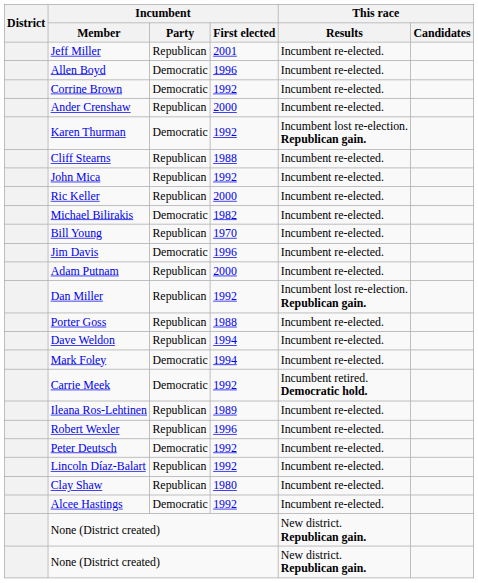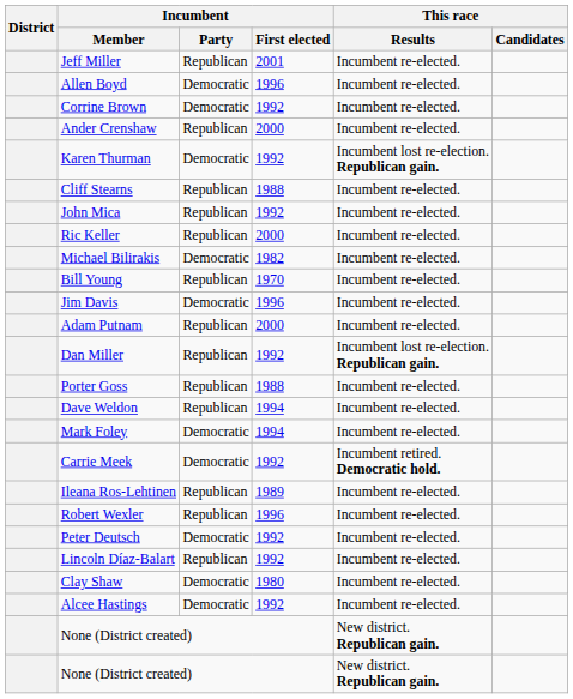 <table class=wikitable>
 <tr>
 <th rowspan=2>District</th>
 <th colspan=3>Incumbent</th>
 <th colspan=2>This race</th>
 </tr>
 <tr>
 <th>Member</th>
 <th>Party</th>
 <th>First elected</th>
 <th>Results</th>
 <th>Candidates</th>
 </tr>
 <tr>
 <th></th>
 <td><a href='#'>Jeff Miller</a></td>
 <td>Republican</td>
 <td><a href='#'>2001 </a></td>
 <td>Incumbent re-elected.</td>
 <td nowrap></td>
 </tr>
 <tr>
 <th></th>
 <td><a href='#'>Allen Boyd</a></td>
 <td>Democratic</td>
 <td><a href='#'>1996</a></td>
 <td>Incumbent re-elected.</td>
 <td nowrap></td>
 </tr>
 <tr>
 <th></th>
 <td><a href='#'>Corrine Brown</a></td>
 <td>Democratic</td>
 <td><a href='#'>1992</a></td>
 <td>Incumbent re-elected.</td>
 <td nowrap></td>
 </tr>
 <tr>
 <th></th>
 <td><a href='#'>Ander Crenshaw</a></td>
 <td>Republican</td>
 <td><a href='#'>2000</a></td>
 <td>Incumbent re-elected.</td>
 <td nowrap></td>
 </tr>
 <tr>
 <th></th>
 <td><a href='#'>Karen Thurman</a></td>
 <td>Democratic</td>
 <td><a href='#'>1992</a></td>
 <td>Incumbent lost re-election.<br><strong>Republican gain.</strong></td>
 <td nowrap></td>
 </tr>
 <tr>
 <th></th>
 <td><a href='#'>Cliff Stearns</a></td>
 <td>Republican</td>
 <td><a href='#'>1988</a></td>
 <td>Incumbent re-elected.</td>
 <td nowrap></td>
 </tr>
 <tr>
 <th></th>
 <td><a href='#'>John Mica</a></td>
 <td>Republican</td>
 <td><a href='#'>1992</a></td>
 <td>Incumbent re-elected.</td>
 <td nowrap></td>
 </tr>
 <tr>
 <th></th>
 <td><a href='#'>Ric Keller</a></td>
 <td>Republican</td>
 <td><a href='#'>2000</a></td>
 <td>Incumbent re-elected.</td>
 <td nowrap></td>
 </tr>
 <tr>
 <th></th>
 <td><a href='#'>Michael Bilirakis</a></td>
 <td>Democratic</td>
 <td><a href='#'>1982</a></td>
 <td>Incumbent re-elected.</td>
 <td nowrap></td>
 </tr>
 <tr>
 <th></th>
 <td><a href='#'>Bill Young</a></td>
 <td>Republican</td>
 <td><a href='#'>1970</a></td>
 <td>Incumbent re-elected.</td>
 <td nowrap></td>
 </tr>
 <tr>
 <th></th>
 <td><a href='#'>Jim Davis</a></td>
 <td>Democratic</td>
 <td><a href='#'>1996</a></td>
 <td>Incumbent re-elected.</td>
 <td nowrap></td>
 </tr>
 <tr>
 <th></th>
 <td><a href='#'>Adam Putnam</a></td>
 <td>Republican</td>
 <td><a href='#'>2000</a></td>
 <td>Incumbent re-elected.</td>
 <td nowrap></td>
 </tr>
 <tr>
 <th></th>
 <td><a href='#'>Dan Miller</a></td>
 <td>Republican</td>
 <td><a href='#'>1992</a></td>
 <td>Incumbent lost re-election.<br><strong>Republican gain.</strong></td>
 <td nowrap></td>
 </tr>
 <tr>
 <th></th>
 <td><a href='#'>Porter Goss</a></td>
 <td>Republican</td>
 <td><a href='#'>1988</a></td>
 <td>Incumbent re-elected.</td>
 <td nowrap></td>
 </tr>
 <tr>
 <th></th>
 <td><a href='#'>Dave Weldon</a></td>
 <td>Republican</td>
 <td><a href='#'>1994</a></td>
 <td>Incumbent re-elected.</td>
 <td nowrap></td>
 </tr>
 <tr>
 <th></th>
 <td><a href='#'>Mark Foley</a></td>
 <td>Democratic</td>
 <td><a href='#'>1994</a></td>
 <td>Incumbent re-elected.</td>
 <td nowrap></td>
 </tr>
 <tr>
 <th></th>
 <td><a href='#'>Carrie Meek</a></td>
 <td>Democratic</td>
 <td><a href='#'>1992</a></td>
 <td>Incumbent retired.<br><strong>Democratic hold.</strong></td>
 <td nowrap></td>
 </tr>
 <tr>
 <th></th>
 <td><a href='#'>Ileana Ros-Lehtinen</a></td>
 <td>Republican</td>
 <td><a href='#'>1989</a></td>
 <td>Incumbent re-elected.</td>
 <td nowrap></td>
 </tr>
 <tr>
 <th></th>
 <td><a href='#'>Robert Wexler</a></td>
 <td>Republican</td>
 <td><a href='#'>1996</a></td>
 <td>Incumbent re-elected.</td>
 <td nowrap></td>
 </tr>
 <tr>
 <th></th>
 <td><a href='#'>Peter Deutsch</a></td>
 <td>Democratic</td>
 <td><a href='#'>1992</a></td>
 <td>Incumbent re-elected.</td>
 <td nowrap></td>
 </tr>
 <tr>
 <th></th>
 <td><a href='#'>Lincoln Díaz-Balart</a></td>
 <td>Republican</td>
 <td><a href='#'>1992</a></td>
 <td>Incumbent re-elected.</td>
 <td nowrap></td>
 </tr>
 <tr>
 <th></th>
 <td><a href='#'>Clay Shaw</a></td>
-<td>Republican</td>
+<td>Democratic</td>
 <td><a href='#'>1980</a></td>
 <td>Incumbent re-elected.</td>
 <td nowrap></td>
 </tr>
 <tr>
 <th></th>
 <td><a href='#'>Alcee Hastings</a></td>
 <td>Democratic</td>
 <td><a href='#'>1992</a></td>
 <td>Incumbent re-elected.</td>
 <td nowrap></td>
 </tr>
 <tr>
 <th></th>
 <td colspan=3>None (District created)</td>
 <td>New district.<br><strong>Republican gain.</strong></td>
 <td nowrap></td>
 </tr>
 <tr>
 <th></th>
 <td colspan=3>None (District created)</td>
 <td>New district.<br><strong>Republican gain.</strong></td>
 <td nowrap></td>
 </tr>
 </table>
